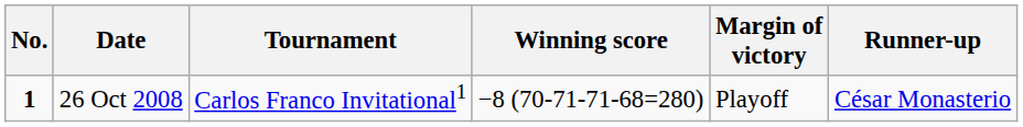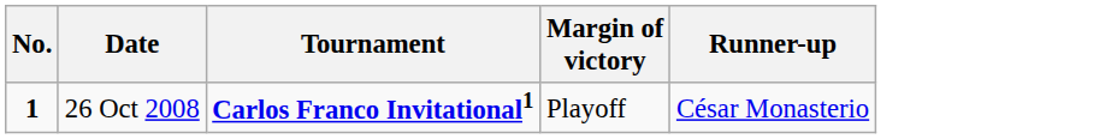 <table class="wikitable" style="font-size:95%;">
 <tr>
 <th>No.</th>
 <th>Date</th>
 <th>Tournament</th>
-<th>Winning score</th>
 <th>Margin of<br>victory</th>
 <th>Runner-up</th>
 </tr>
 <tr>
 <td align=center><strong>1</strong></td>
 <td align=right>26 Oct <a href='#'>2008</a></td>
-<td><a href='#'>Carlos Franco Invitational</a><sup>1</sup></td>
-<td>−8 (70-71-71-68=280)</td>
+<td><strong><a href='#'>Carlos Franco Invitational</a><sup>1</sup></strong></td>
 <td>Playoff</td>
 <td> <a href='#'>César Monasterio</a></td>
 </tr>
 </table>
